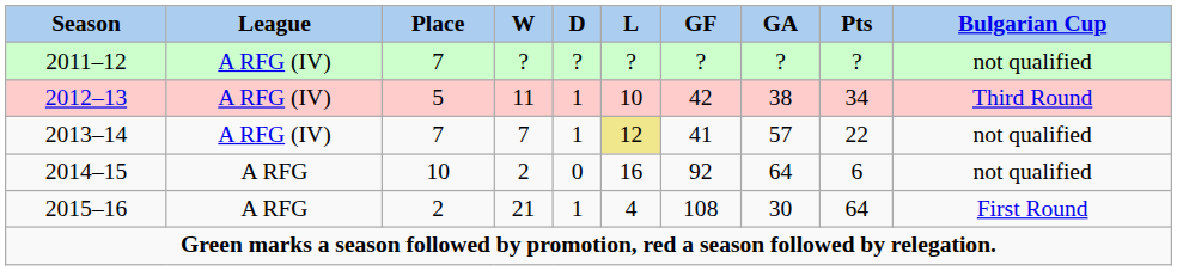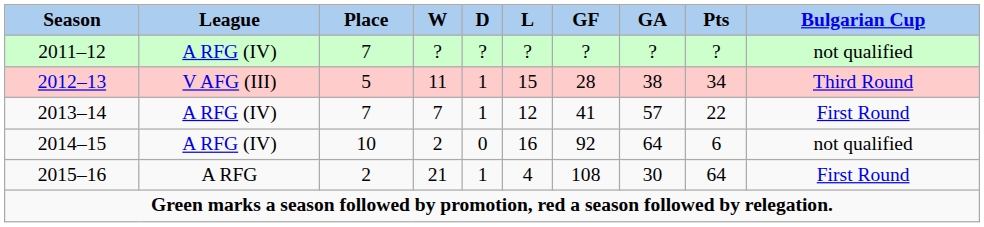 <table class="wikitable" width="800px">
 <tr>
 <th style="background:#ABCDEF;">Season</th>
 <th style="background:#ABCDEF;">League</th>
 <th style="background:#ABCDEF;">Place</th>
 <th style="background:#ABCDEF;">W</th>
 <th style="background:#ABCDEF;">D</th>
 <th style="background:#ABCDEF;">L</th>
 <th style="background:#ABCDEF;">GF</th>
 <th style="background:#ABCDEF;">GA</th>
 <th style="background:#ABCDEF;">Pts</th>
 <th style="background:#ABCDEF;"><a href='#'>Bulgarian Cup</a></th>
 </tr>
 <tr align="center" style="background:#ccffcc;">
 <td>2011–12</td>
 <td><a href='#'>A RFG</a> (IV)</td>
 <td>7</td>
 <td>?</td>
 <td>?</td>
 <td>?</td>
 <td>?</td>
 <td>?</td>
 <td>?</td>
 <td>not qualified</td>
 </tr>
 <tr align="center" style="background:#ffcccc;">
 <td><a href='#'>2012–13</a></td>
-<td><a href='#'>A RFG</a> (IV)</td>
+<td><a href='#'>V AFG</a> (III)</td>
 <td>5</td>
 <td>11</td>
 <td>1</td>
-<td>10</td>
-<td>42</td>
+<td>15</td>
+<td>28</td>
 <td>38</td>
 <td>34</td>
 <td><a href='#'>Third Round</a></td>
 </tr>
 <tr align="center">
 <td>2013–14</td>
 <td><a href='#'>A RFG</a> (IV)</td>
 <td>7</td>
 <td>7</td>
 <td>1</td>
-<td style="background: khaki;">12</td>
+<td>12</td>
 <td>41</td>
 <td>57</td>
 <td>22</td>
-<td>not qualified</td>
+<td><a href='#'>First Round</a></td>
 </tr>
 <tr align="center">
 <td>2014–15</td>
-<td>A RFG</td>
+<td><a href='#'>A RFG</a> (IV)</td>
 <td>10</td>
 <td>2</td>
 <td>0</td>
 <td>16</td>
 <td>92</td>
 <td>64</td>
 <td>6</td>
 <td>not qualified</td>
 </tr>
 <tr align="center">
 <td>2015–16</td>
 <td>A RFG</td>
 <td>2</td>
 <td>21</td>
 <td>1</td>
 <td>4</td>
 <td>108</td>
 <td>30</td>
 <td>64</td>
 <td><a href='#'>First Round</a></td>
 </tr>
 <tr>
 <td colspan="12" align="center"><strong>Green marks a season followed by promotion, red a season followed by relegation.</strong></td>
 </tr>
 </table>
